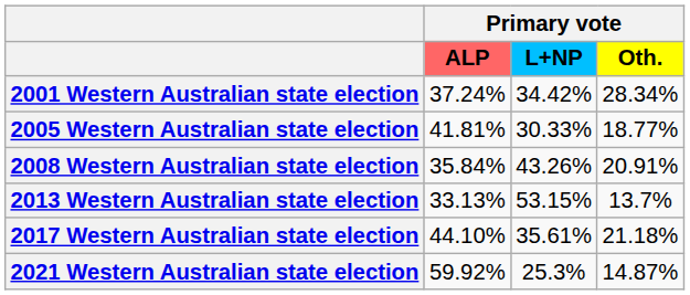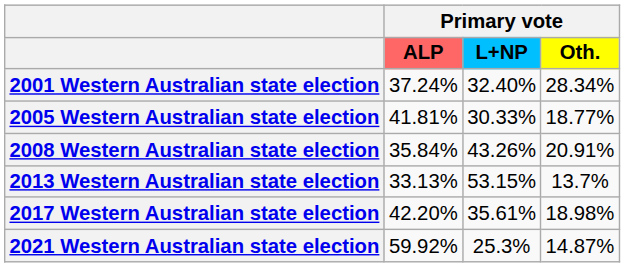 <table class="wikitable sortable mw-collapsible toccolours" align="left" cellpadding="4" cellspacing="0" style="margin-right: .5em; margin-top: .4em;font-size: 90%;">
 <tr>
 <th style="background:#; text-align:center;"></th>
 <th colspan="3" style="background:#; text-align:center;">Primary vote</th>
 </tr>
 <tr>
 <th style="background:#; text-align:center;"></th>
 <th style="background:#f66; text-align:center;">ALP</th>
 <th style="background:#00bfff; text-align:center;">L+NP</th>
 <th style="background:#ff0; text-align:center;">Oth.</th>
 </tr>
 <tr>
 <th style="text-align:center;" bgcolor=""><a href='#'>2001 Western Australian state election</a></th>
 <td style="text-align:center;" bgcolor="">37.24%</td>
-<td style="text-align:center;" bgcolor="">34.42%</td>
+<td style="text-align:center;" bgcolor="">32.40%</td>
 <td style="text-align:center;" bgcolor="">28.34%</td>
 </tr>
 <tr>
 <th style="text-align:center;" bgcolor=""><a href='#'>2005 Western Australian state election</a></th>
 <td style="text-align:center;" bgcolor="">41.81%</td>
 <td style="text-align:center;" bgcolor="">30.33%</td>
 <td style="text-align:center;" bgcolor="">18.77%</td>
 </tr>
 <tr>
 <th style="text-align:center;" bgcolor=""><a href='#'>2008 Western Australian state election</a></th>
 <td style="text-align:center;" bgcolor="">35.84%</td>
 <td style="text-align:center;" bgcolor="">43.26%</td>
 <td style="text-align:center;" bgcolor="">20.91%</td>
 </tr>
 <tr>
 <th style="text-align:center;" bgcolor=""><a href='#'>2013 Western Australian state election</a></th>
 <td style="text-align:center;" bgcolor="">33.13%</td>
 <td style="text-align:center;" bgcolor="">53.15%</td>
 <td style="text-align:center;" bgcolor="">13.7%</td>
 </tr>
 <tr>
 <th style="text-align:center;" bgcolor=""><a href='#'>2017 Western Australian state election</a></th>
-<td style="text-align:center;" bgcolor="">44.10%</td>
+<td style="text-align:center;" bgcolor="">42.20%</td>
 <td style="text-align:center;" bgcolor="">35.61%</td>
-<td style="text-align:center;" bgcolor="">21.18%</td>
+<td style="text-align:center;" bgcolor="">18.98%</td>
 </tr>
 <tr>
 <th style="text-align:center;" bgcolor=""><a href='#'>2021 Western Australian state election</a></th>
 <td style="text-align:center;" bgcolor="">59.92%</td>
 <td style="text-align:center;" bgcolor="">25.3%</td>
 <td style="text-align:center;" bgcolor="">14.87%</td>
 </tr>
 </table>
